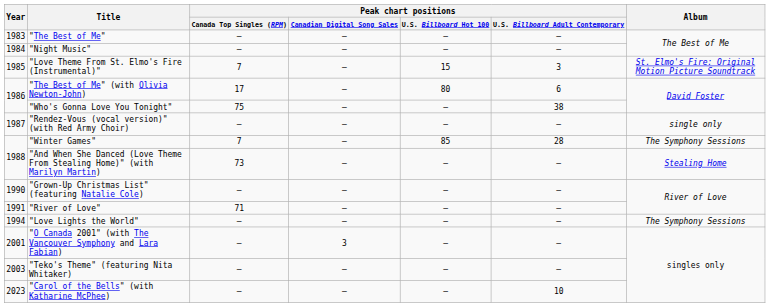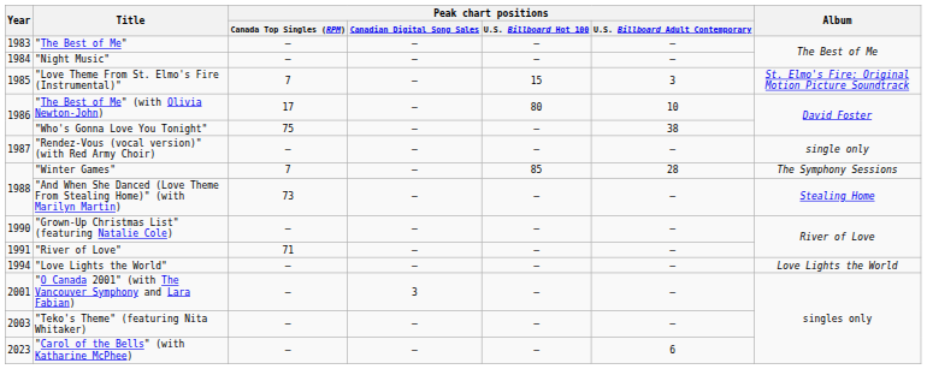 <table class="wikitable">
 <tr>
 <th rowspan="2" scope="col">Year</th>
 <th scope="col" rowspan=2 style="width:20em;">Title</th>
 <th scope="col" colspan=4>Peak chart positions</th>
 <th scope="col" rowspan=2 style="width:17em;">Album</th>
 </tr>
 <tr>
 <th scope="col"><small>Canada Top Singles (<em><a href='#'>RPM</a></em>)</small><br></th>
 <th scope="col"><small><a href='#'>Canadian Digital Song Sales</a></small><br></th>
 <th scope="col"><small>U.S. <a href='#'><em>Billboard</em> Hot 100</a></small><br></th>
 <th scope="col"><small>U.S. <a href='#'><em>Billboard</em> Adult Contemporary</a></small><br></th>
 </tr>
 <tr>
 <td align="center">1983</td>
 <td>"<a href='#'>The Best of Me</a>"</td>
 <td align="center">—</td>
 <td align="center">—</td>
 <td align="center">—</td>
 <td align="center">—</td>
 <td rowspan="2" align="center"><em>The Best of Me</em></td>
 </tr>
 <tr>
 <td align="center">1984</td>
 <td>"Night Music"</td>
 <td align="center">—</td>
 <td align="center">—</td>
 <td align="center">—</td>
 <td align="center">—</td>
 </tr>
 <tr>
 <td align="center">1985</td>
 <td>"Love Theme From St. Elmo's Fire (Instrumental)"</td>
 <td align="center">7</td>
 <td align="center">—</td>
 <td align="center">15</td>
 <td align="center">3</td>
 <td align="center"><em><a href='#'>St. Elmo's Fire: Original Motion Picture Soundtrack</a></em></td>
 </tr>
 <tr>
 <td rowspan="2" align="center">1986</td>
 <td>"<a href='#'>The Best of Me</a>" (with <a href='#'>Olivia Newton-John</a>)</td>
 <td align="center">17</td>
 <td align="center">—</td>
 <td align="center">80</td>
-<td align="center">6</td>
+<td align="center">10</td>
 <td rowspan="2" style="text-align: center;"><em><a href='#'>David Foster</a></em></td>
 </tr>
 <tr>
 <td>"Who's Gonna Love You Tonight"</td>
 <td align="center">75</td>
 <td align="center">—</td>
 <td align="center">—</td>
 <td align="center">38</td>
 </tr>
 <tr>
 <td align="center">1987</td>
 <td>"Rendez-Vous (vocal version)" (with Red Army Choir)</td>
 <td align="center">—</td>
 <td align="center">—</td>
 <td align="center">—</td>
 <td align="center">—</td>
 <td align="center"><em>single only</em></td>
 </tr>
 <tr>
 <td rowspan="2" align="center">1988</td>
 <td>"Winter Games"</td>
 <td align="center">7</td>
 <td align="center">—</td>
 <td align="center">85</td>
 <td align="center">28</td>
 <td align="center"><em>The Symphony Sessions</em></td>
 </tr>
 <tr>
 <td>"And When She Danced (Love Theme From Stealing Home)" (with <a href='#'>Marilyn Martin</a>)</td>
 <td align="center">73</td>
 <td align="center">—</td>
 <td align="center">—</td>
 <td align="center">—</td>
 <td align="center"><em><a href='#'>Stealing Home</a></em></td>
 </tr>
 <tr>
 <td align="center">1990</td>
 <td>"Grown-Up Christmas List" (featuring <a href='#'>Natalie Cole</a>)</td>
 <td align="center">—</td>
 <td align="center">—</td>
 <td align="center">—</td>
 <td align="center">—</td>
 <td rowspan="2" style="text-align: center;"><em>River of Love</em></td>
 </tr>
 <tr>
 <td align="center">1991</td>
 <td>"River of Love"</td>
 <td align="center">71</td>
 <td align="center">—</td>
 <td align="center">—</td>
 <td align="center">—</td>
 </tr>
 <tr>
 <td align="center">1994</td>
 <td>"Love Lights the World"</td>
 <td align="center">—</td>
 <td align="center">—</td>
 <td align="center">—</td>
 <td align="center">—</td>
-<td align="center"><em>The Symphony Sessions</em></td>
+<td align="center"><em>Love Lights the World</em></td>
 </tr>
 <tr>
 <td align="center">2001</td>
 <td>"<a href='#'>O Canada</a> 2001" (with <a href='#'>The Vancouver Symphony</a> and <a href='#'>Lara Fabian</a>)</td>
 <td align="center">—</td>
 <td align="center">3</td>
 <td align="center">—</td>
 <td align="center">—</td>
 <td rowspan="3" style="text-align: center;">singles only</td>
 </tr>
 <tr>
 <td align="center">2003</td>
 <td>"Teko's Theme" (featuring Nita Whitaker)</td>
 <td align="center">—</td>
 <td align="center">—</td>
 <td align="center">—</td>
 <td align="center">—</td>
 </tr>
 <tr>
 <td align="center">2023</td>
 <td>"<a href='#'>Carol of the Bells</a>" (with <a href='#'>Katharine McPhee</a>)</td>
 <td align="center">—</td>
 <td align="center">—</td>
 <td align="center">—</td>
-<td align="center">10</td>
+<td align="center">6</td>
 </tr>
 </table>
